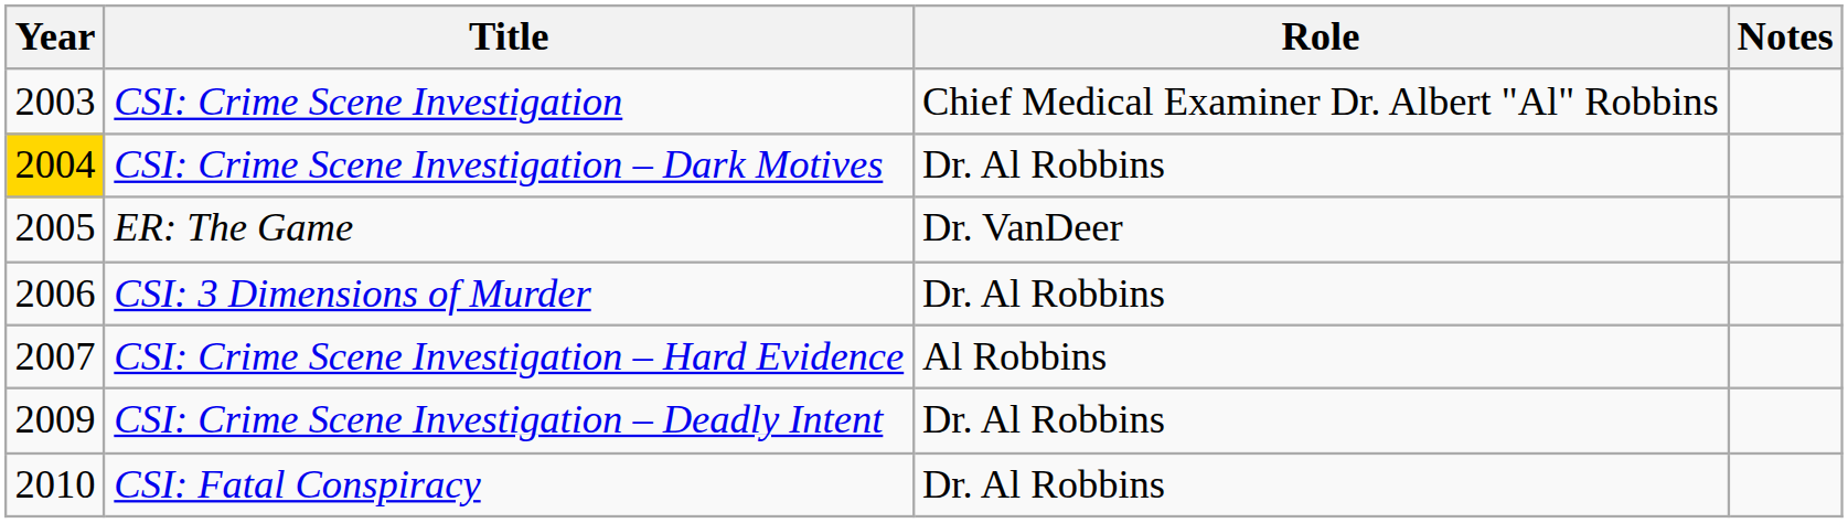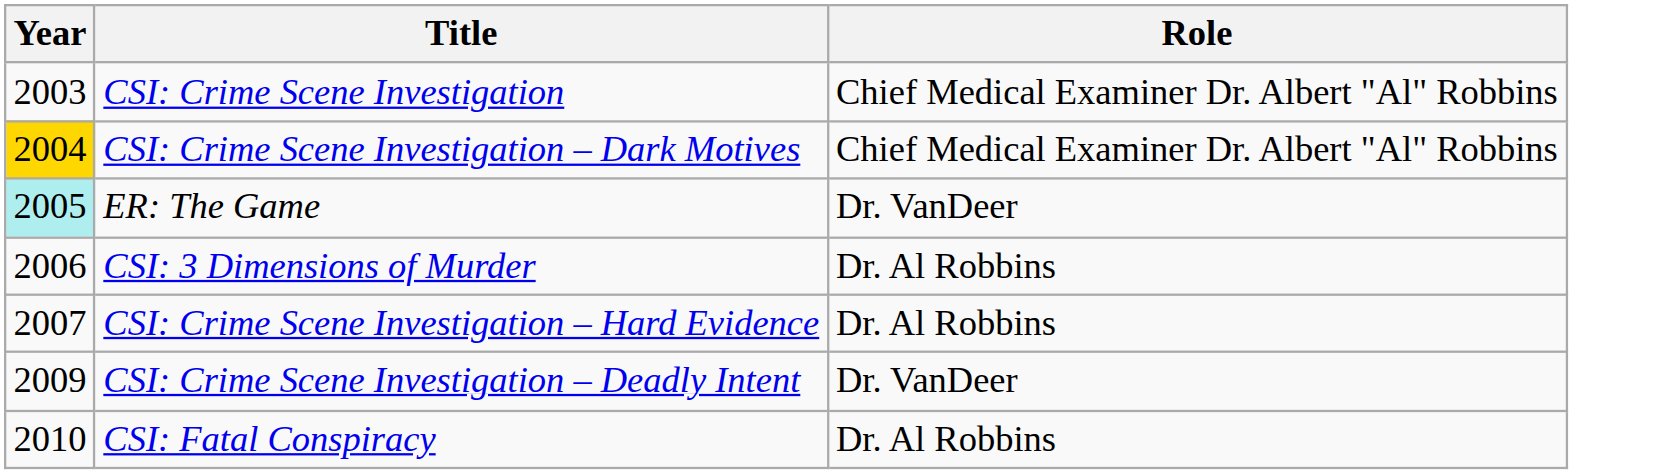 <table class="wikitable sortable">
 <tr>
 <th>Year</th>
 <th>Title</th>
 <th>Role</th>
-<th>Notes</th>
 </tr>
 <tr>
 <td>2003</td>
 <td><em><a href='#'>CSI: Crime Scene Investigation</a></em></td>
 <td>Chief Medical Examiner Dr. Albert "Al" Robbins</td>
-<td></td>
 </tr>
 <tr>
 <td style="background: gold;">2004</td>
 <td><em><a href='#'>CSI: Crime Scene Investigation – Dark Motives</a></em></td>
-<td>Dr. Al Robbins</td>
-<td></td>
+<td>Chief Medical Examiner Dr. Albert "Al" Robbins</td>
 </tr>
 <tr>
-<td>2005</td>
+<td style="background: paleturquoise;">2005</td>
 <td><em>ER: The Game</em></td>
 <td>Dr. VanDeer</td>
-<td></td>
 </tr>
 <tr>
 <td>2006</td>
 <td><em><a href='#'>CSI: 3 Dimensions of Murder</a></em></td>
 <td>Dr. Al Robbins</td>
-<td></td>
 </tr>
 <tr>
 <td>2007</td>
 <td><em><a href='#'>CSI: Crime Scene Investigation – Hard Evidence</a></em></td>
-<td>Al Robbins</td>
-<td></td>
+<td>Dr. Al Robbins</td>
 </tr>
 <tr>
 <td>2009</td>
 <td><em><a href='#'>CSI: Crime Scene Investigation – Deadly Intent</a></em></td>
-<td>Dr. Al Robbins</td>
-<td></td>
+<td>Dr. VanDeer</td>
 </tr>
 <tr>
 <td>2010</td>
 <td><em><a href='#'>CSI: Fatal Conspiracy</a></em></td>
 <td>Dr. Al Robbins</td>
-<td></td>
 </tr>
 </table>
